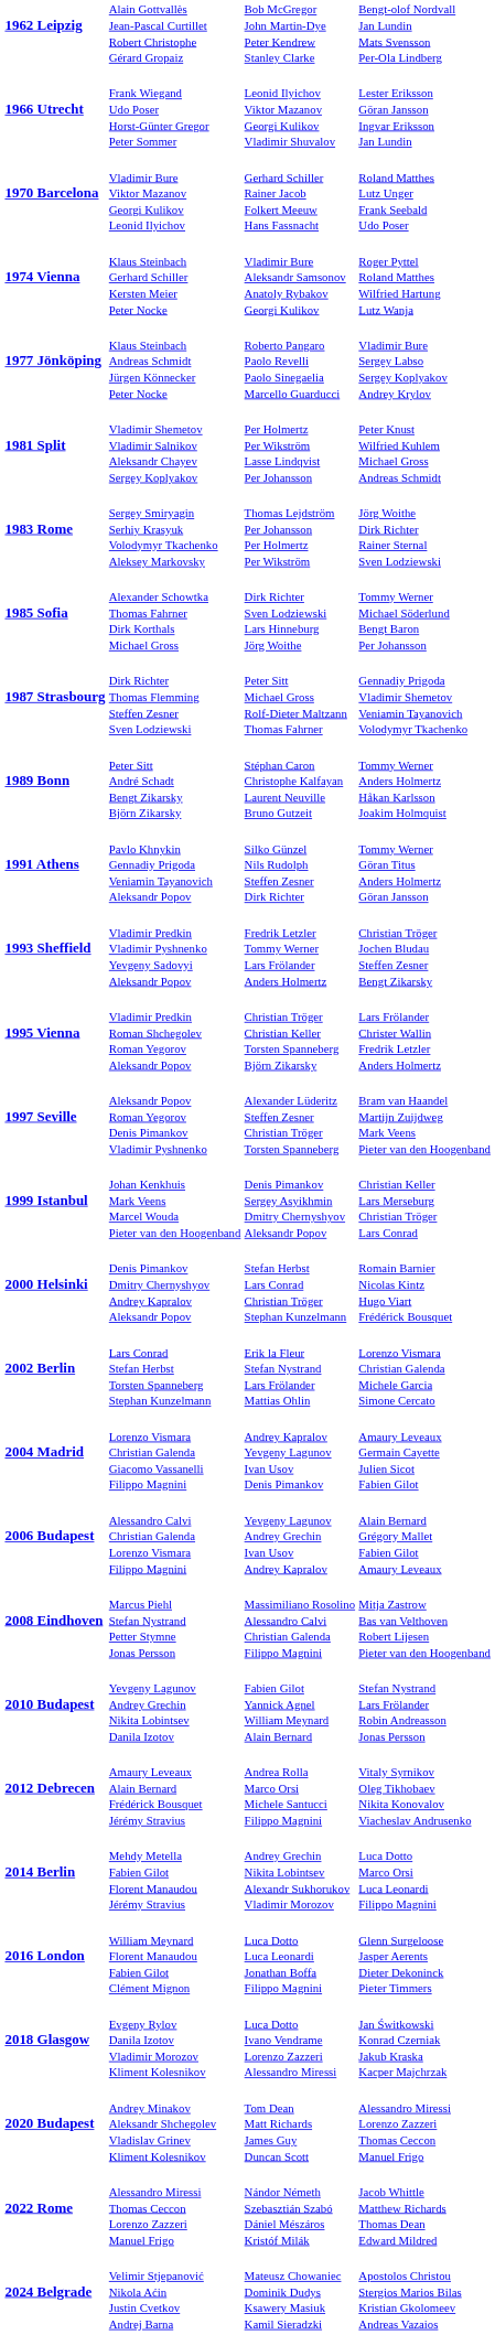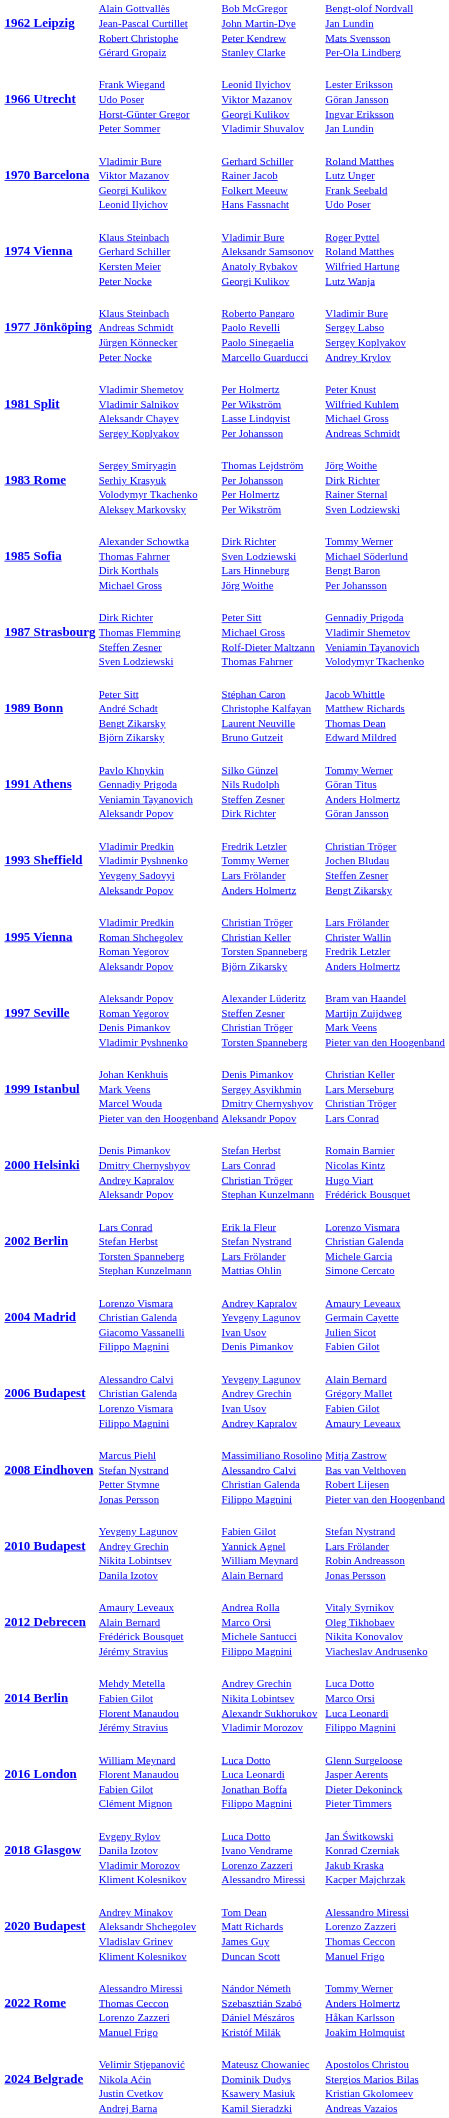 <table>
 <tr>
 <th style="text-align:left;"><a href='#'>1962 Leipzig</a></th>
 <td><small><br><a href='#'>Alain Gottvallès</a><br><a href='#'>Jean-Pascal Curtillet</a><br><a href='#'>Robert Christophe</a><br><a href='#'>Gérard Gropaiz</a></small></td>
 <td><small><br><a href='#'>Bob McGregor</a><br><a href='#'>John Martin-Dye</a><br><a href='#'>Peter Kendrew</a><br><a href='#'>Stanley Clarke</a></small></td>
 <td><small><br><a href='#'>Bengt-olof Nordvall</a><br><a href='#'>Jan Lundin</a><br><a href='#'>Mats Svensson</a><br><a href='#'>Per-Ola Lindberg</a></small></td>
 </tr>
 <tr>
 <th style="text-align:left;"><a href='#'>1966 Utrecht</a></th>
 <td><small><br><a href='#'>Frank Wiegand</a><br><a href='#'>Udo Poser</a><br><a href='#'>Horst-Günter Gregor</a><br><a href='#'>Peter Sommer</a></small></td>
 <td><small><br><a href='#'>Leonid Ilyichov</a><br><a href='#'>Viktor Mazanov</a><br><a href='#'>Georgi Kulikov</a><br><a href='#'>Vladimir Shuvalov</a></small></td>
 <td><small><br><a href='#'>Lester Eriksson</a><br><a href='#'>Göran Jansson</a><br><a href='#'>Ingvar Eriksson</a><br><a href='#'>Jan Lundin</a></small></td>
 </tr>
 <tr>
 <th style="text-align:left;"><a href='#'>1970 Barcelona</a></th>
 <td><small><br><a href='#'>Vladimir Bure</a><br><a href='#'>Viktor Mazanov</a><br><a href='#'>Georgi Kulikov</a><br><a href='#'>Leonid Ilyichov</a></small></td>
 <td><small><br><a href='#'>Gerhard Schiller</a><br><a href='#'>Rainer Jacob</a><br><a href='#'>Folkert Meeuw</a><br><a href='#'>Hans Fassnacht</a></small></td>
 <td><small><br><a href='#'>Roland Matthes</a><br><a href='#'>Lutz Unger</a><br><a href='#'>Frank Seebald</a><br><a href='#'>Udo Poser</a></small></td>
 </tr>
 <tr>
 <th style="text-align:left;"><a href='#'>1974 Vienna</a></th>
 <td><small><br><a href='#'>Klaus Steinbach</a><br><a href='#'>Gerhard Schiller</a><br><a href='#'>Kersten Meier</a> <br><a href='#'>Peter Nocke</a></small></td>
 <td><small><br><a href='#'>Vladimir Bure</a><br><a href='#'>Aleksandr Samsonov</a><br><a href='#'>Anatoly Rybakov</a><br><a href='#'>Georgi Kulikov</a></small></td>
 <td><small><br><a href='#'>Roger Pyttel</a><br><a href='#'>Roland Matthes</a><br><a href='#'>Wilfried Hartung</a><br><a href='#'>Lutz Wanja</a></small></td>
 </tr>
 <tr>
 <th style="text-align:left;"><a href='#'>1977 Jönköping</a></th>
 <td><small><br><a href='#'>Klaus Steinbach</a><br><a href='#'>Andreas Schmidt</a><br><a href='#'>Jürgen Könnecker</a><br><a href='#'>Peter Nocke</a></small></td>
 <td><small><br><a href='#'>Roberto Pangaro</a><br><a href='#'>Paolo Revelli</a><br><a href='#'>Paolo Sinegaelia</a><br><a href='#'>Marcello Guarducci</a></small></td>
 <td><small><br><a href='#'>Vladimir Bure</a><br> <a href='#'>Sergey Labso</a><br><a href='#'>Sergey Koplyakov</a><br><a href='#'>Andrey Krylov</a></small></td>
 </tr>
 <tr>
 <th style="text-align:left;"><a href='#'>1981 Split</a></th>
 <td><small><br><a href='#'>Vladimir Shemetov</a><br><a href='#'>Vladimir Salnikov</a><br><a href='#'>Aleksandr Chayev</a><br><a href='#'>Sergey Koplyakov</a></small></td>
 <td><small><br><a href='#'>Per Holmertz</a><br><a href='#'>Per Wikström</a><br><a href='#'>Lasse Lindqvist</a><br><a href='#'>Per Johansson</a></small></td>
 <td><small><br><a href='#'>Peter Knust</a><br><a href='#'>Wilfried Kuhlem</a><br><a href='#'>Michael Gross</a><br><a href='#'>Andreas Schmidt</a></small></td>
 </tr>
 <tr>
 <th style="text-align:left;"><a href='#'>1983 Rome</a></th>
 <td><small><br><a href='#'>Sergey Smiryagin</a><br><a href='#'>Serhiy Krasyuk</a><br><a href='#'>Volodymyr Tkachenko</a><br><a href='#'>Aleksey Markovsky</a></small></td>
 <td><small><br><a href='#'>Thomas Lejdström</a><br><a href='#'>Per Johansson</a><br><a href='#'>Per Holmertz</a><br><a href='#'>Per Wikström</a></small></td>
 <td><small><br><a href='#'>Jörg Woithe</a><br><a href='#'>Dirk Richter</a><br><a href='#'>Rainer Sternal</a><br><a href='#'>Sven Lodziewski</a></small></td>
 </tr>
 <tr>
 <th style="text-align:left;"><a href='#'>1985 Sofia</a></th>
 <td><small><br><a href='#'>Alexander Schowtka</a><br><a href='#'>Thomas Fahrner</a><br><a href='#'>Dirk Korthals</a><br><a href='#'>Michael Gross</a></small></td>
 <td><small><br><a href='#'>Dirk Richter</a><br><a href='#'>Sven Lodziewski</a><br><a href='#'>Lars Hinneburg</a><br><a href='#'>Jörg Woithe</a></small></td>
 <td><small><br><a href='#'>Tommy Werner</a><br><a href='#'>Michael Söderlund</a><br><a href='#'>Bengt Baron</a><br><a href='#'>Per Johansson</a></small></td>
 </tr>
 <tr>
 <th style="text-align:left;"><a href='#'>1987 Strasbourg</a></th>
 <td><small><br><a href='#'>Dirk Richter</a><br><a href='#'>Thomas Flemming</a><br><a href='#'>Steffen Zesner</a><br><a href='#'>Sven Lodziewski</a></small></td>
 <td><small><br><a href='#'>Peter Sitt</a><br><a href='#'>Michael Gross</a><br><a href='#'>Rolf-Dieter Maltzann</a><br><a href='#'>Thomas Fahrner</a></small></td>
 <td><small><br><a href='#'>Gennadiy Prigoda</a><br><a href='#'>Vladimir Shemetov</a><br><a href='#'>Veniamin Tayanovich</a><br><a href='#'>Volodymyr Tkachenko</a></small></td>
 </tr>
 <tr>
 <th style="text-align:left;"><a href='#'>1989 Bonn</a></th>
 <td><small><br><a href='#'>Peter Sitt</a><br><a href='#'>André Schadt</a><br><a href='#'>Bengt Zikarsky</a><br><a href='#'>Björn Zikarsky</a></small></td>
 <td><small><br><a href='#'>Stéphan Caron</a><br><a href='#'>Christophe Kalfayan</a><br><a href='#'>Laurent Neuville</a><br><a href='#'>Bruno Gutzeit</a></small></td>
-<td><small><br><a href='#'>Tommy Werner</a><br><a href='#'>Anders Holmertz</a><br><a href='#'>Håkan Karlsson</a><br><a href='#'>Joakim Holmquist</a></small></td>
+<td><small><br><a href='#'>Jacob Whittle</a><br><a href='#'>Matthew Richards</a><br><a href='#'>Thomas Dean</a><br><a href='#'>Edward Mildred</a></small></td>
 </tr>
 <tr>
 <th style="text-align:left;"><a href='#'>1991 Athens</a></th>
 <td><small><br><a href='#'>Pavlo Khnykin</a><br><a href='#'>Gennadiy Prigoda</a><br><a href='#'>Veniamin Tayanovich</a><br><a href='#'>Aleksandr Popov</a></small></td>
 <td><small><br><a href='#'>Silko Günzel</a><br><a href='#'>Nils Rudolph</a><br><a href='#'>Steffen Zesner</a><br><a href='#'>Dirk Richter</a></small></td>
 <td><small><br><a href='#'>Tommy Werner</a><br><a href='#'>Göran Titus</a><br><a href='#'>Anders Holmertz</a><br><a href='#'>Göran Jansson</a></small></td>
 </tr>
 <tr>
 <th style="text-align:left;"><a href='#'>1993 Sheffield</a></th>
 <td><small><br><a href='#'>Vladimir Predkin</a><br><a href='#'>Vladimir Pyshnenko</a><br><a href='#'>Yevgeny Sadovyi</a><br><a href='#'>Aleksandr Popov</a></small></td>
 <td><small><br><a href='#'>Fredrik Letzler</a><br><a href='#'>Tommy Werner</a><br><a href='#'>Lars Frölander</a><br><a href='#'>Anders Holmertz</a></small></td>
 <td><small><br><a href='#'>Christian Tröger</a><br><a href='#'>Jochen Bludau</a><br><a href='#'>Steffen Zesner</a><br><a href='#'>Bengt Zikarsky</a></small></td>
 </tr>
 <tr>
 <th style="text-align:left;"><a href='#'>1995 Vienna</a></th>
 <td><small><br><a href='#'>Vladimir Predkin</a><br><a href='#'>Roman Shchegolev</a><br><a href='#'>Roman Yegorov</a><br><a href='#'>Aleksandr Popov</a></small></td>
 <td><small><br><a href='#'>Christian Tröger</a><br><a href='#'>Christian Keller</a><br><a href='#'>Torsten Spanneberg</a><br><a href='#'>Björn Zikarsky</a></small></td>
 <td><small><br><a href='#'>Lars Frölander</a><br><a href='#'>Christer Wallin</a><br><a href='#'>Fredrik Letzler</a><br><a href='#'>Anders Holmertz</a></small></td>
 </tr>
 <tr>
 <th style="text-align:left;"><a href='#'>1997 Seville</a></th>
 <td><small><br><a href='#'>Aleksandr Popov</a><br><a href='#'>Roman Yegorov</a><br><a href='#'>Denis Pimankov</a><br><a href='#'>Vladimir Pyshnenko</a></small></td>
 <td><small><br><a href='#'>Alexander Lüderitz</a><br><a href='#'>Steffen Zesner</a><br><a href='#'>Christian Tröger</a><br><a href='#'>Torsten Spanneberg</a></small></td>
 <td><small><br><a href='#'>Bram van Haandel</a><br><a href='#'>Martijn Zuijdweg</a><br><a href='#'>Mark Veens</a><br><a href='#'>Pieter van den Hoogenband</a></small></td>
 </tr>
 <tr>
 <th style="text-align:left;"><a href='#'>1999 Istanbul</a></th>
 <td><small><br><a href='#'>Johan Kenkhuis</a><br><a href='#'>Mark Veens</a><br><a href='#'>Marcel Wouda</a><br><a href='#'>Pieter van den Hoogenband</a></small></td>
 <td><small><br><a href='#'>Denis Pimankov</a><br><a href='#'>Sergey Asyikhmin</a><br><a href='#'>Dmitry Chernyshyov</a><br><a href='#'>Aleksandr Popov</a></small></td>
 <td><small><br><a href='#'>Christian Keller</a><br><a href='#'>Lars Merseburg</a><br><a href='#'>Christian Tröger</a><br><a href='#'>Lars Conrad</a></small></td>
 </tr>
 <tr>
 <th style="text-align:left;"><a href='#'>2000 Helsinki</a></th>
 <td><small><br><a href='#'>Denis Pimankov</a><br><a href='#'>Dmitry Chernyshyov</a><br><a href='#'>Andrey Kapralov</a><br><a href='#'>Aleksandr Popov</a></small></td>
 <td><small><br><a href='#'>Stefan Herbst</a><br><a href='#'>Lars Conrad</a><br><a href='#'>Christian Tröger</a><br><a href='#'>Stephan Kunzelmann</a></small></td>
 <td><small><br><a href='#'>Romain Barnier</a><br><a href='#'>Nicolas Kintz</a><br><a href='#'>Hugo Viart</a><br><a href='#'>Frédérick Bousquet</a></small></td>
 </tr>
 <tr>
 <th style="text-align:left;"><a href='#'>2002 Berlin</a></th>
 <td><small><br><a href='#'>Lars Conrad</a><br><a href='#'>Stefan Herbst</a><br><a href='#'>Torsten Spanneberg</a><br><a href='#'>Stephan Kunzelmann</a></small></td>
 <td><small><br><a href='#'>Erik la Fleur</a><br><a href='#'>Stefan Nystrand</a><br><a href='#'>Lars Frölander</a><br><a href='#'>Mattias Ohlin</a></small></td>
 <td><small><br><a href='#'>Lorenzo Vismara</a><br><a href='#'>Christian Galenda</a><br><a href='#'>Michele Garcia</a><br><a href='#'>Simone Cercato</a></small></td>
 </tr>
 <tr>
 <th style="text-align:left;"><a href='#'>2004 Madrid</a></th>
 <td><small><br><a href='#'>Lorenzo Vismara</a><br><a href='#'>Christian Galenda</a><br><a href='#'>Giacomo Vassanelli</a><br><a href='#'>Filippo Magnini</a></small></td>
 <td><small><br><a href='#'>Andrey Kapralov</a><br><a href='#'>Yevgeny Lagunov</a><br><a href='#'>Ivan Usov</a><br><a href='#'>Denis Pimankov</a></small></td>
 <td><small><br><a href='#'>Amaury Leveaux</a><br><a href='#'>Germain Cayette</a><br><a href='#'>Julien Sicot</a><br><a href='#'>Fabien Gilot</a></small></td>
 </tr>
 <tr>
 <th style="text-align:left;"><a href='#'>2006 Budapest</a></th>
 <td><small><br><a href='#'>Alessandro Calvi</a><br><a href='#'>Christian Galenda</a><br><a href='#'>Lorenzo Vismara</a><br><a href='#'>Filippo Magnini</a></small></td>
 <td><small><br><a href='#'>Yevgeny Lagunov</a><br><a href='#'>Andrey Grechin</a><br><a href='#'>Ivan Usov</a><br><a href='#'>Andrey Kapralov</a></small></td>
 <td><small><br><a href='#'>Alain Bernard</a><br><a href='#'>Grégory Mallet</a><br><a href='#'>Fabien Gilot</a><br><a href='#'>Amaury Leveaux</a></small></td>
 </tr>
 <tr>
 <th style="text-align:left;"><a href='#'>2008 Eindhoven</a></th>
 <td><small><br><a href='#'>Marcus Piehl</a><br><a href='#'>Stefan Nystrand</a><br><a href='#'>Petter Stymne</a><br><a href='#'>Jonas Persson</a></small></td>
 <td><small><br><a href='#'>Massimiliano Rosolino</a><br><a href='#'>Alessandro Calvi</a><br><a href='#'>Christian Galenda</a><br><a href='#'>Filippo Magnini</a></small></td>
 <td><small><br><a href='#'>Mitja Zastrow</a><br><a href='#'>Bas van Velthoven</a><br><a href='#'>Robert Lijesen</a><br><a href='#'>Pieter van den Hoogenband</a></small></td>
 </tr>
 <tr>
 <th style="text-align:left;"><a href='#'>2010 Budapest</a></th>
 <td><small><br><a href='#'>Yevgeny Lagunov</a><br><a href='#'>Andrey Grechin</a><br><a href='#'>Nikita Lobintsev</a><br><a href='#'>Danila Izotov</a></small></td>
 <td><small><br><a href='#'>Fabien Gilot</a><br><a href='#'>Yannick Agnel</a><br><a href='#'>William Meynard</a><br><a href='#'>Alain Bernard</a></small></td>
 <td><small><br><a href='#'>Stefan Nystrand</a><br><a href='#'>Lars Frölander</a><br><a href='#'>Robin Andreasson</a><br><a href='#'>Jonas Persson</a></small></td>
 </tr>
 <tr>
 <th style="text-align:left;"><a href='#'>2012 Debrecen</a></th>
 <td><small><br><a href='#'>Amaury Leveaux</a><br><a href='#'>Alain Bernard</a><br><a href='#'>Frédérick Bousquet</a> <br><a href='#'>Jérémy Stravius</a></small></td>
 <td><small><br><a href='#'>Andrea Rolla</a> <br><a href='#'>Marco Orsi</a><br><a href='#'>Michele Santucci</a><br><a href='#'>Filippo Magnini</a></small></td>
 <td><small><br><a href='#'>Vitaly Syrnikov</a><br><a href='#'>Oleg Tikhobaev</a><br><a href='#'>Nikita Konovalov</a><br><a href='#'>Viacheslav Andrusenko</a></small></td>
 </tr>
 <tr>
 <th style="text-align:left;"><a href='#'>2014 Berlin</a></th>
 <td><small><br><a href='#'>Mehdy Metella</a><br><a href='#'>Fabien Gilot</a><br><a href='#'>Florent Manaudou</a> <br><a href='#'>Jérémy Stravius</a></small></td>
 <td><small><br><a href='#'>Andrey Grechin</a><br><a href='#'>Nikita Lobintsev</a><br><a href='#'>Alexandr Sukhorukov</a><br><a href='#'>Vladimir Morozov</a></small></td>
 <td><small><br><a href='#'>Luca Dotto</a> <br><a href='#'>Marco Orsi</a><br><a href='#'>Luca Leonardi</a><br><a href='#'>Filippo Magnini</a></small></td>
 </tr>
 <tr>
 <th style="text-align:left;"><a href='#'>2016 London</a></th>
 <td><small><br><a href='#'>William Meynard</a><br><a href='#'>Florent Manaudou</a><br><a href='#'>Fabien Gilot</a><br><a href='#'>Clément Mignon</a></small></td>
 <td><small><br><a href='#'>Luca Dotto</a><br><a href='#'>Luca Leonardi</a><br><a href='#'>Jonathan Boffa</a><br><a href='#'>Filippo Magnini</a></small></td>
 <td><small><br><a href='#'>Glenn Surgeloose</a><br><a href='#'>Jasper Aerents</a><br><a href='#'>Dieter Dekoninck</a><br><a href='#'>Pieter Timmers</a></small></td>
 </tr>
 <tr>
 <th style="text-align:left;"><a href='#'>2018 Glasgow</a></th>
 <td><small><br><a href='#'>Evgeny Rylov</a><br><a href='#'>Danila Izotov</a><br><a href='#'>Vladimir Morozov</a><br><a href='#'>Kliment Kolesnikov</a></small></td>
 <td><small><br><a href='#'>Luca Dotto</a><br><a href='#'>Ivano Vendrame</a><br><a href='#'>Lorenzo Zazzeri</a><br><a href='#'>Alessandro Miressi</a></small></td>
 <td><small><br><a href='#'>Jan Świtkowski</a><br><a href='#'>Konrad Czerniak</a><br><a href='#'>Jakub Kraska</a><br><a href='#'>Kacper Majchrzak</a></small></td>
 </tr>
 <tr>
 <th style="text-align:left;"><a href='#'>2020 Budapest</a></th>
 <td><small><br><a href='#'>Andrey Minakov</a><br><a href='#'>Aleksandr Shchegolev</a><br><a href='#'>Vladislav Grinev</a><br><a href='#'>Kliment Kolesnikov</a></small></td>
 <td><small><br><a href='#'>Tom Dean</a><br><a href='#'>Matt Richards</a><br><a href='#'>James Guy</a><br><a href='#'>Duncan Scott</a></small></td>
 <td><small><br><a href='#'>Alessandro Miressi</a><br><a href='#'>Lorenzo Zazzeri</a><br><a href='#'>Thomas Ceccon</a><br><a href='#'>Manuel Frigo</a></small></td>
 </tr>
 <tr>
 <th style="text-align:left;"><a href='#'>2022 Rome</a></th>
 <td><small><br><a href='#'>Alessandro Miressi</a><br><a href='#'>Thomas Ceccon</a><br><a href='#'>Lorenzo Zazzeri</a><br><a href='#'>Manuel Frigo</a></small></td>
 <td><small><br><a href='#'>Nándor Németh</a><br><a href='#'>Szebasztián Szabó</a><br><a href='#'>Dániel Mészáros</a><br><a href='#'>Kristóf Milák</a></small></td>
-<td><small><br><a href='#'>Jacob Whittle</a><br><a href='#'>Matthew Richards</a><br><a href='#'>Thomas Dean</a><br><a href='#'>Edward Mildred</a></small></td>
+<td><small><br><a href='#'>Tommy Werner</a><br><a href='#'>Anders Holmertz</a><br><a href='#'>Håkan Karlsson</a><br><a href='#'>Joakim Holmquist</a></small></td>
 </tr>
 <tr>
 <th style="text-align:left;"><a href='#'>2024 Belgrade</a></th>
 <td><small><br><a href='#'>Velimir Stjepanović</a><br><a href='#'>Nikola Aćin</a><br><a href='#'>Justin Cvetkov</a><br><a href='#'>Andrej Barna</a></small></td>
 <td><small><br><a href='#'>Mateusz Chowaniec</a><br><a href='#'>Dominik Dudys</a><br><a href='#'>Ksawery Masiuk</a><br><a href='#'>Kamil Sieradzki</a></small></td>
 <td><small><br><a href='#'>Apostolos Christou</a><br><a href='#'>Stergios Marios Bilas</a><br><a href='#'>Kristian Gkolomeev</a><br><a href='#'>Andreas Vazaios</a></small></td>
 </tr>
 </table>
